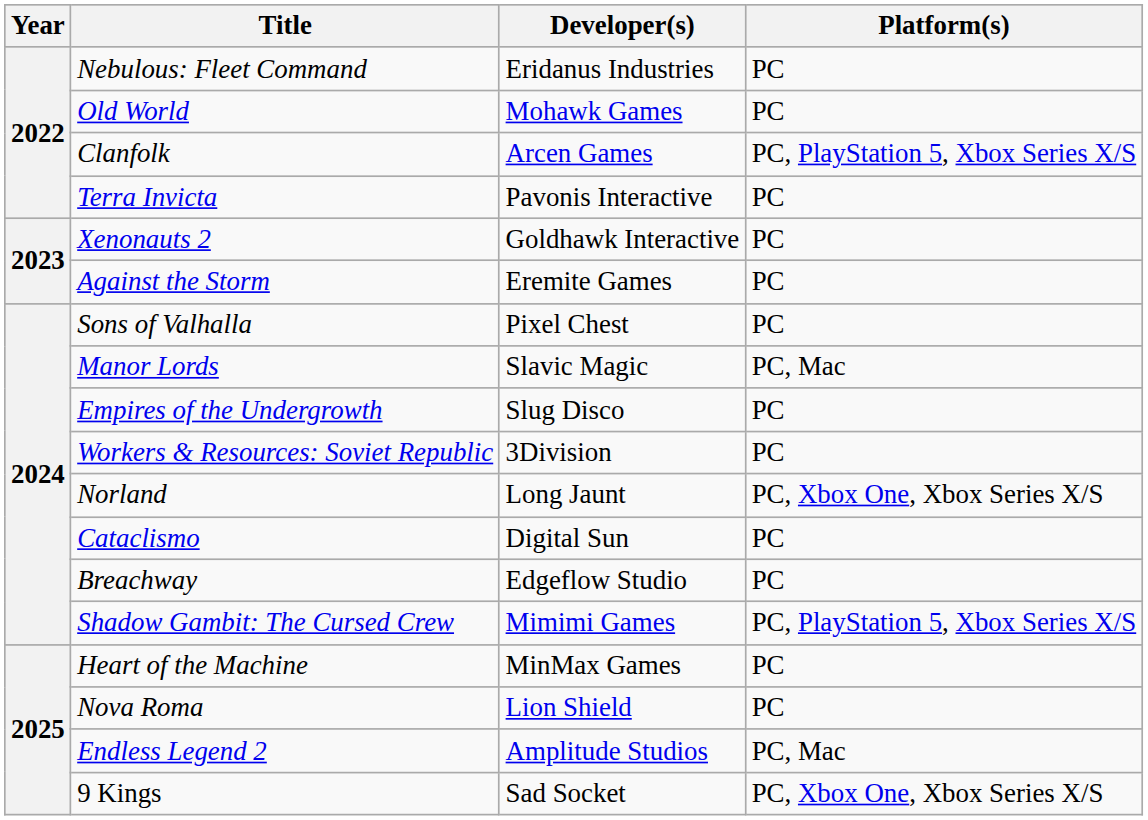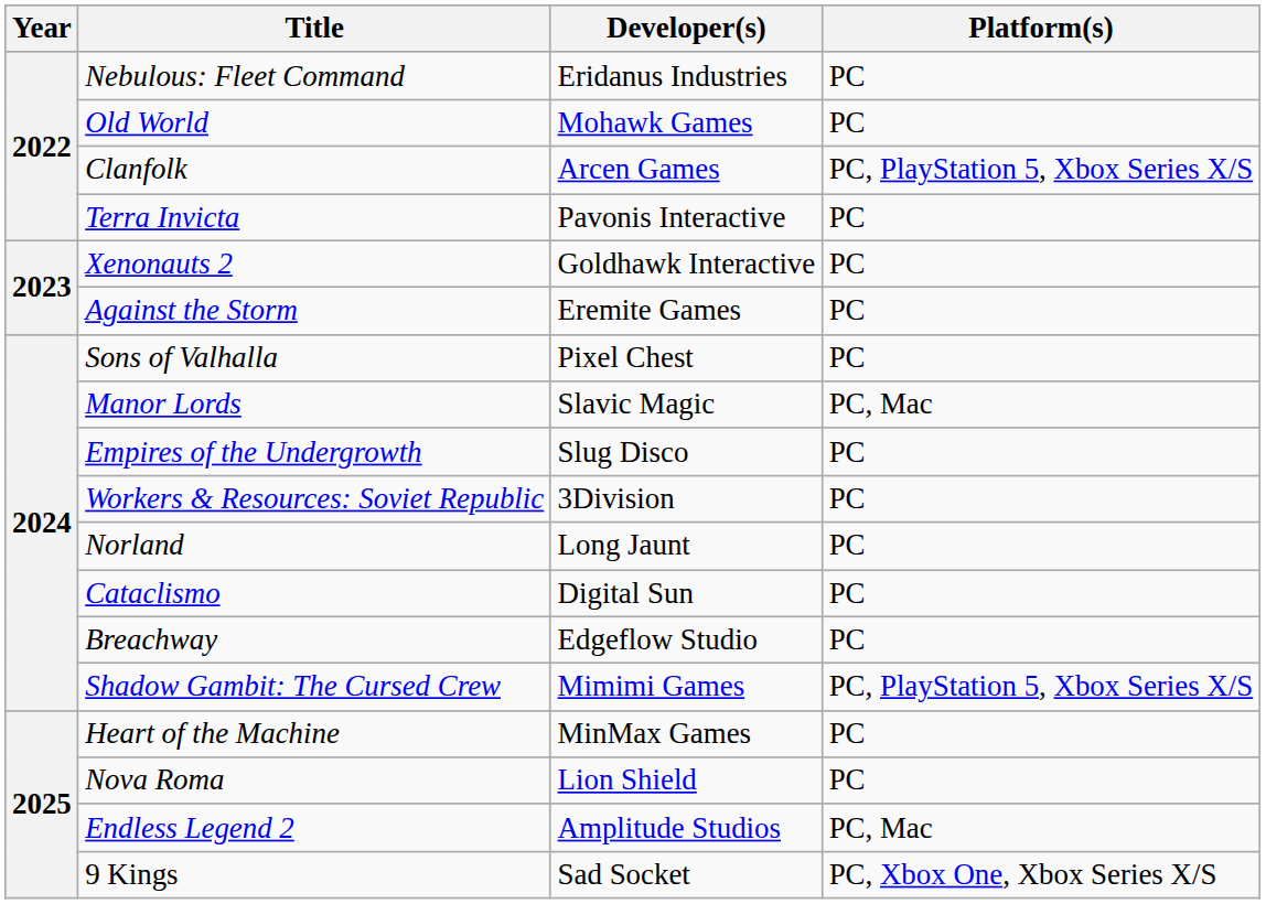 <table class="wikitable sortable plainrowheaders">
 <tr>
 <th scope="col">Year</th>
 <th scope="col">Title</th>
 <th scope="col">Developer(s)</th>
 <th scope="col">Platform(s)</th>
 </tr>
 <tr>
 <th scope="row" rowspan="4">2022</th>
 <td><em>Nebulous: Fleet Command</em></td>
 <td>Eridanus Industries</td>
 <td>PC</td>
 </tr>
 <tr>
 <td><em><a href='#'>Old World</a></em></td>
 <td><a href='#'>Mohawk Games</a></td>
 <td>PC</td>
 </tr>
 <tr>
 <td><em>Clanfolk</em></td>
 <td><a href='#'>Arcen Games</a></td>
 <td>PC, <a href='#'>PlayStation 5</a>, <a href='#'>Xbox Series X/S</a></td>
 </tr>
 <tr>
 <td><em><a href='#'>Terra Invicta</a></em></td>
 <td>Pavonis Interactive</td>
 <td>PC</td>
 </tr>
 <tr>
 <th scope="row" rowspan="2">2023</th>
 <td><em><a href='#'>Xenonauts 2</a></em></td>
 <td>Goldhawk Interactive</td>
 <td>PC</td>
 </tr>
 <tr>
 <td><em><a href='#'>Against the Storm</a></em></td>
 <td>Eremite Games</td>
 <td>PC</td>
 </tr>
 <tr>
 <th scope="row" rowspan="8">2024</th>
 <td><em>Sons of Valhalla</em></td>
 <td>Pixel Chest</td>
 <td>PC</td>
 </tr>
 <tr>
 <td><em><a href='#'>Manor Lords</a></em></td>
 <td>Slavic Magic</td>
 <td>PC, Mac</td>
 </tr>
 <tr>
 <td><em><a href='#'>Empires of the Undergrowth</a></em></td>
 <td>Slug Disco</td>
 <td>PC</td>
 </tr>
 <tr>
 <td><em><a href='#'>Workers & Resources: Soviet Republic</a></em></td>
 <td>3Division</td>
 <td>PC</td>
 </tr>
 <tr>
 <td><em>Norland</em></td>
 <td>Long Jaunt</td>
-<td>PC, <a href='#'>Xbox One</a>, Xbox Series X/S</td>
+<td>PC</td>
 </tr>
 <tr>
 <td><em><a href='#'>Cataclismo</a></em></td>
 <td>Digital Sun</td>
 <td>PC</td>
 </tr>
 <tr>
 <td><em>Breachway</em></td>
 <td>Edgeflow Studio</td>
 <td>PC</td>
 </tr>
 <tr>
 <td><em><a href='#'>Shadow Gambit: The Cursed Crew</a></em></td>
 <td><a href='#'>Mimimi Games</a></td>
 <td>PC, <a href='#'>PlayStation 5</a>, <a href='#'>Xbox Series X/S</a></td>
 </tr>
 <tr>
 <th rowspan="4" scope="row">2025</th>
 <td><em>Heart of the Machine</em></td>
 <td>MinMax Games</td>
 <td>PC</td>
 </tr>
 <tr>
 <td><em>Nova Roma</em></td>
 <td><a href='#'>Lion Shield</a></td>
 <td>PC</td>
 </tr>
 <tr>
 <td><em><a href='#'>Endless Legend 2</a></em></td>
 <td><a href='#'>Amplitude Studios</a></td>
 <td>PC, Mac</td>
 </tr>
 <tr>
 <td>9 Kings</td>
 <td>Sad Socket</td>
 <td>PC, <a href='#'>Xbox One</a>, Xbox Series X/S</td>
 </tr>
 </table>
